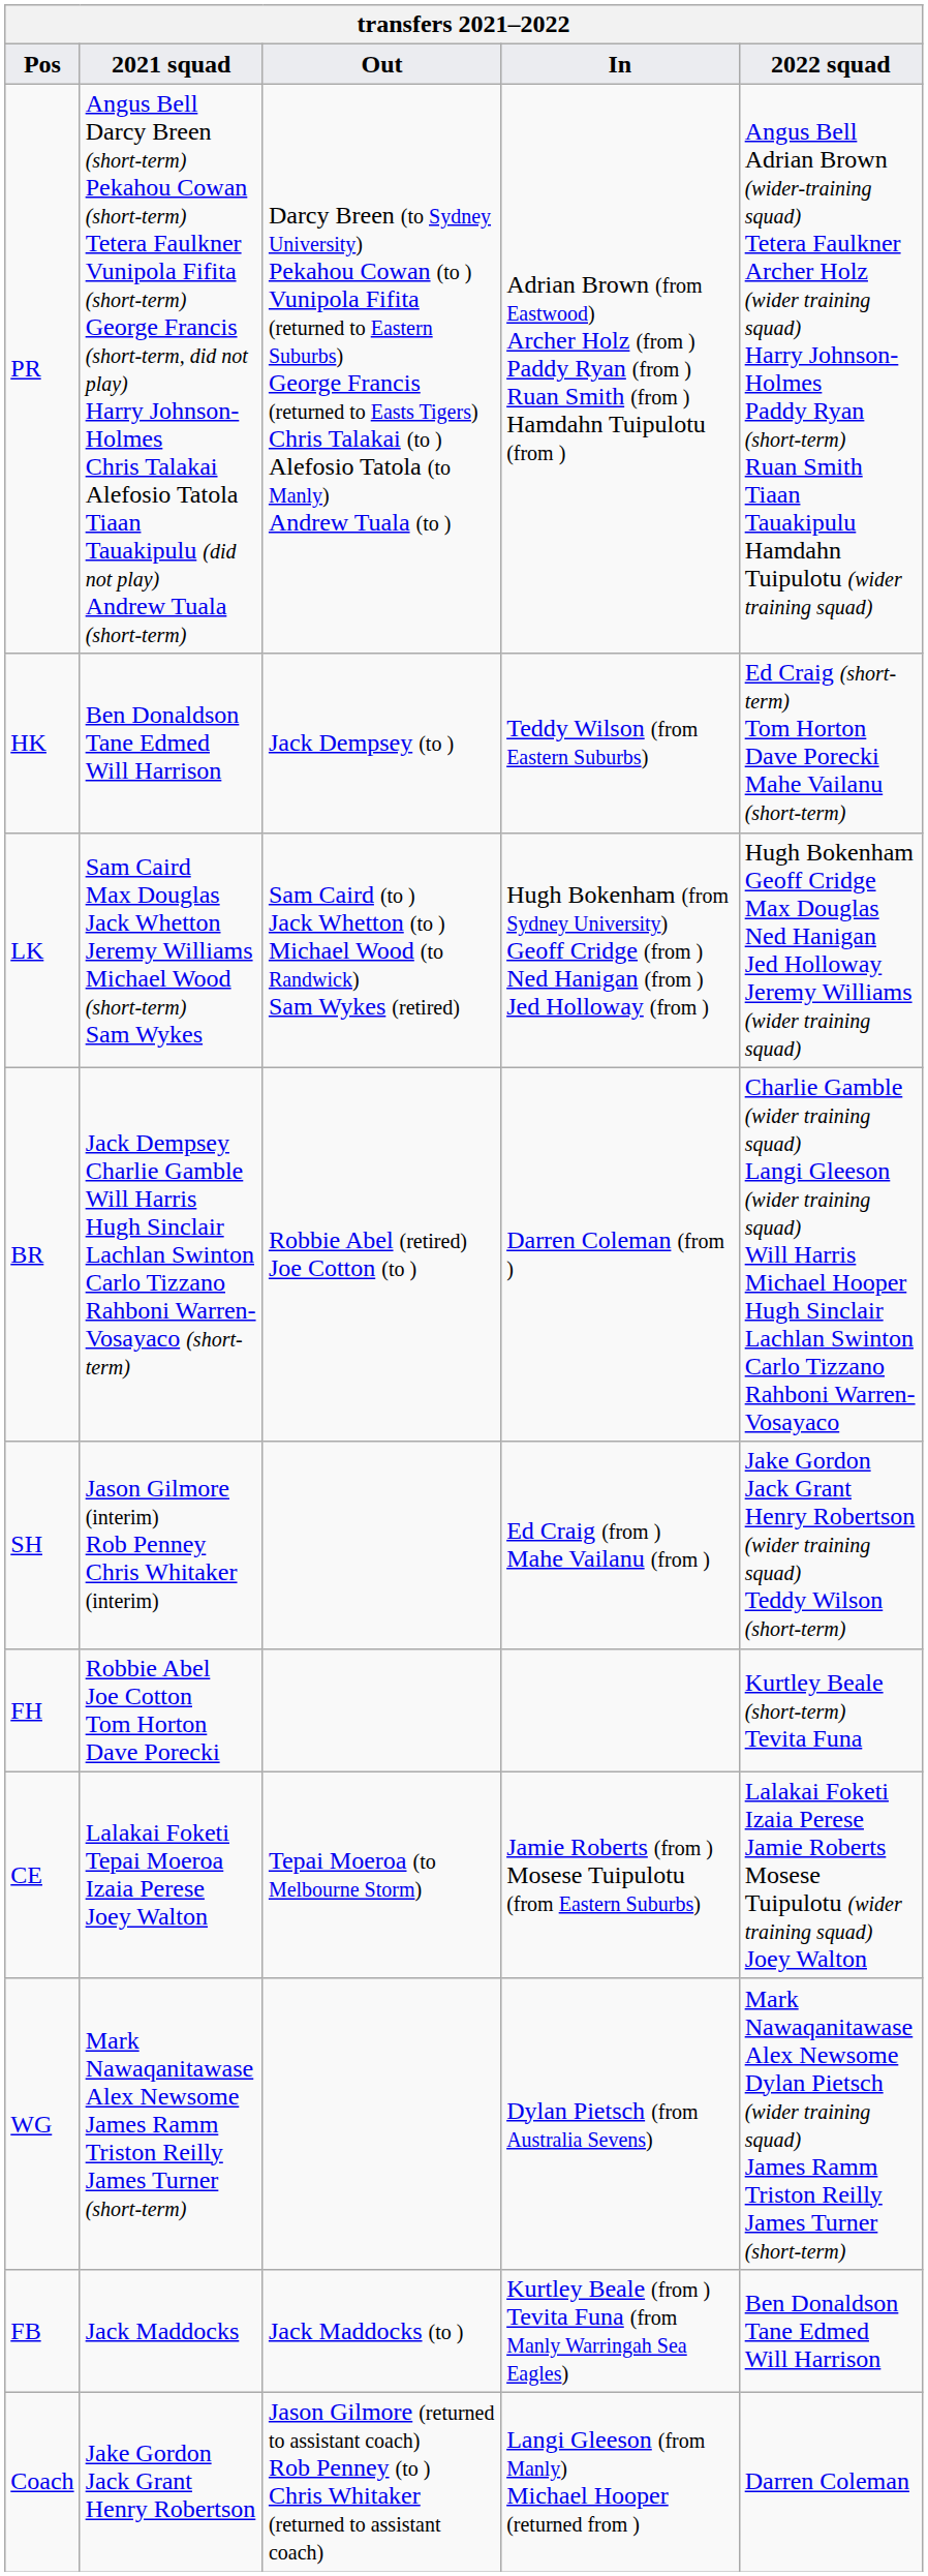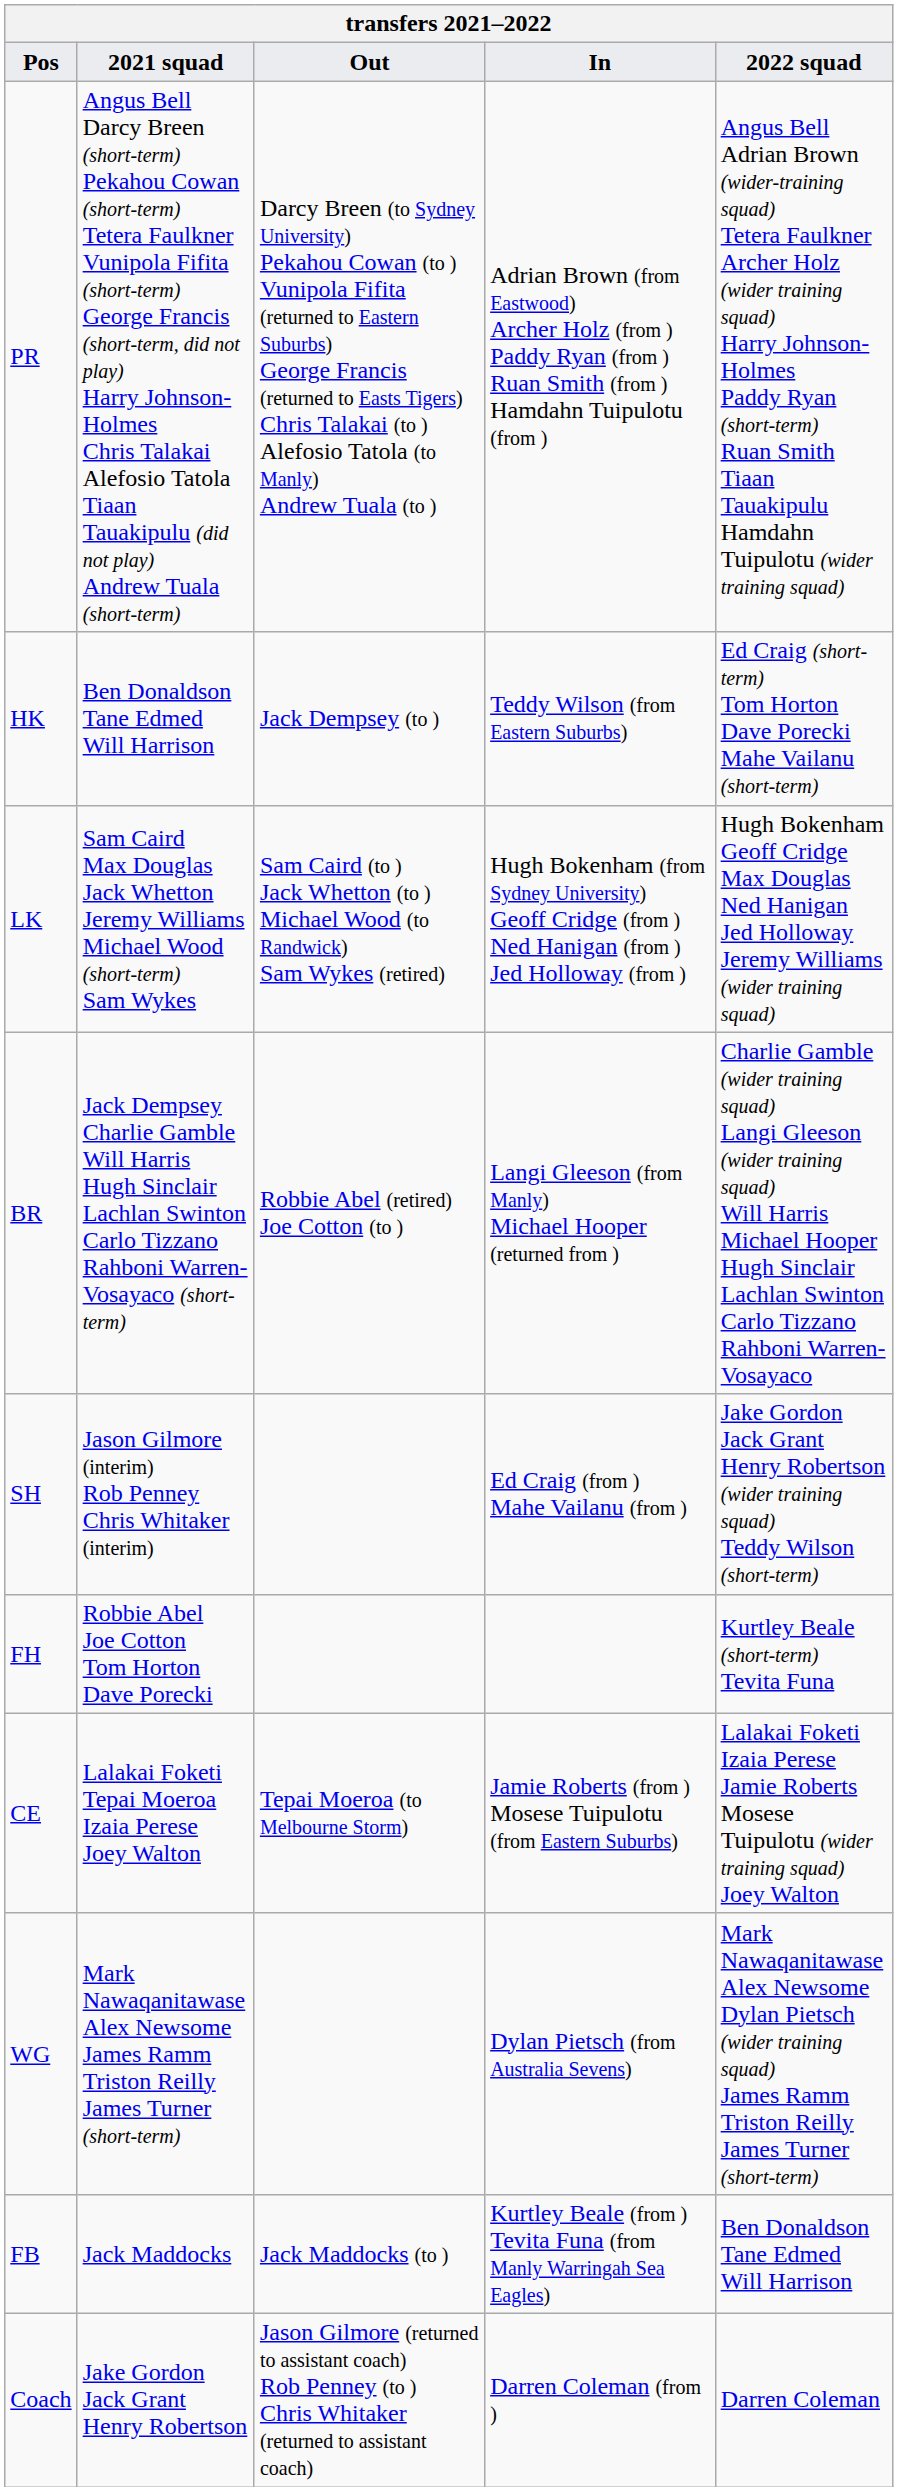 <table class="wikitable" style="text-align: left; width:95%">
 <tr>
 <th colspan="100%"> transfers 2021–2022</th>
 </tr>
 <tr>
 <th style="background:#ebecf0; width:6%;">Pos</th>
 <th style="background:#ebecf0; width:20%;">2021 squad</th>
 <th style="background:#ebecf0; width:27%;">Out</th>
 <th style="background:#ebecf0; width:27%;">In</th>
 <th style="background:#ebecf0; width:20%;">2022 squad</th>
 </tr>
 <tr>
 <td><a href='#'>PR</a></td>
 <td> <a href='#'>Angus Bell</a> <br> Darcy Breen <small><em>(short-term)</em></small> <br> <a href='#'>Pekahou Cowan</a> <small><em>(short-term)</em></small> <br> <a href='#'>Tetera Faulkner</a> <br> <a href='#'>Vunipola Fifita</a> <small><em>(short-term)</em></small> <br> <a href='#'>George Francis</a> <small><em>(short-term, did not play)</em></small> <br> <a href='#'>Harry Johnson-Holmes</a> <br> <a href='#'>Chris Talakai</a> <br> Alefosio Tatola <br> <a href='#'>Tiaan Tauakipulu</a> <small><em>(did not play)</em></small> <br> <a href='#'>Andrew Tuala</a> <small><em>(short-term)</em></small></td>
 <td>  Darcy Breen <small>(to <a href='#'>Sydney University</a>)</small> <br>  <a href='#'>Pekahou Cowan</a> <small>(to )</small> <br>  <a href='#'>Vunipola Fifita</a> <small>(returned to <a href='#'>Eastern Suburbs</a>)</small> <br>  <a href='#'>George Francis</a> <small>(returned to <a href='#'>Easts Tigers</a>)</small> <br>  <a href='#'>Chris Talakai</a> <small>(to )</small> <br>  Alefosio Tatola <small>(to <a href='#'>Manly</a>)</small> <br>  <a href='#'>Andrew Tuala</a> <small>(to )</small></td>
 <td>  Adrian Brown <small>(from <a href='#'>Eastwood</a>)</small> <br>  <a href='#'>Archer Holz</a> <small>(from )</small> <br>  <a href='#'>Paddy Ryan</a> <small>(from )</small> <br>  <a href='#'>Ruan Smith</a> <small>(from )</small> <br>  Hamdahn Tuipulotu <small>(from )</small></td>
 <td> <a href='#'>Angus Bell</a> <br> Adrian Brown <small><em>(wider-training squad)</em></small> <br> <a href='#'>Tetera Faulkner</a> <br> <a href='#'>Archer Holz</a> <small><em>(wider training squad)</em></small> <br> <a href='#'>Harry Johnson-Holmes</a> <br> <a href='#'>Paddy Ryan</a> <small><em>(short-term)</em></small> <br> <a href='#'>Ruan Smith</a> <br> <a href='#'>Tiaan Tauakipulu</a> <br> Hamdahn Tuipulotu <small><em>(wider training squad)</em></small></td>
 </tr>
 <tr>
 <td><a href='#'>HK</a></td>
 <td> <a href='#'>Ben Donaldson</a> <br> <a href='#'>Tane Edmed</a> <br> <a href='#'>Will Harrison</a></td>
 <td>  <a href='#'>Jack Dempsey</a> <small>(to )</small></td>
 <td>  <a href='#'>Teddy Wilson</a> <small>(from <a href='#'>Eastern Suburbs</a>)</small></td>
 <td> <a href='#'>Ed Craig</a> <small><em>(short-term)</em></small> <br> <a href='#'>Tom Horton</a> <br> <a href='#'>Dave Porecki</a> <br> <a href='#'>Mahe Vailanu</a> <small><em>(short-term)</em></small></td>
 </tr>
 <tr>
 <td><a href='#'>LK</a></td>
 <td> <a href='#'>Sam Caird</a> <br> <a href='#'>Max Douglas</a> <br> <a href='#'>Jack Whetton</a> <br> <a href='#'>Jeremy Williams</a> <br> <a href='#'>Michael Wood</a> <small><em>(short-term)</em></small> <br> <a href='#'>Sam Wykes</a></td>
 <td>  <a href='#'>Sam Caird</a> <small>(to )</small> <br>  <a href='#'>Jack Whetton</a> <small>(to )</small> <br>  <a href='#'>Michael Wood</a> <small>(to <a href='#'>Randwick</a>)</small> <br>  <a href='#'>Sam Wykes</a> <small>(retired)</small></td>
 <td>  Hugh Bokenham <small>(from <a href='#'>Sydney University</a>)</small> <br>  <a href='#'>Geoff Cridge</a> <small>(from )</small> <br>  <a href='#'>Ned Hanigan</a> <small>(from )</small> <br>  <a href='#'>Jed Holloway</a> <small>(from )</small></td>
 <td> Hugh Bokenham <br> <a href='#'>Geoff Cridge</a> <br> <a href='#'>Max Douglas</a> <br> <a href='#'>Ned Hanigan</a> <br> <a href='#'>Jed Holloway</a> <br> <a href='#'>Jeremy Williams</a> <small><em>(wider training squad)</em></small></td>
 </tr>
 <tr>
 <td><a href='#'>BR</a></td>
 <td> <a href='#'>Jack Dempsey</a> <br> <a href='#'>Charlie Gamble</a> <br> <a href='#'>Will Harris</a> <br> <a href='#'>Hugh Sinclair</a> <br> <a href='#'>Lachlan Swinton</a> <br> <a href='#'>Carlo Tizzano</a> <br> <a href='#'>Rahboni Warren-Vosayaco</a> <small><em>(short-term)</em></small></td>
 <td>  <a href='#'>Robbie Abel</a> <small>(retired)</small> <br>  <a href='#'>Joe Cotton</a> <small>(to )</small></td>
-<td>  <a href='#'>Darren Coleman</a> <small>(from )</small></td>
+<td>  <a href='#'>Langi Gleeson</a> <small>(from <a href='#'>Manly</a>)</small> <br>  <a href='#'>Michael Hooper</a> <small>(returned from )</small></td>
 <td> <a href='#'>Charlie Gamble</a> <small><em>(wider training squad)</em></small> <br> <a href='#'>Langi Gleeson</a> <small><em>(wider training squad)</em></small> <br> <a href='#'>Will Harris</a> <br> <a href='#'>Michael Hooper</a> <br> <a href='#'>Hugh Sinclair</a> <br> <a href='#'>Lachlan Swinton</a> <br> <a href='#'>Carlo Tizzano</a> <br> <a href='#'>Rahboni Warren-Vosayaco</a></td>
 </tr>
 <tr>
 <td><a href='#'>SH</a></td>
 <td> <a href='#'>Jason Gilmore</a> <small>(interim)</small> <br> <a href='#'>Rob Penney</a> <br> <a href='#'>Chris Whitaker</a> <small>(interim)</small></td>
 <td></td>
 <td>  <a href='#'>Ed Craig</a> <small>(from )</small> <br>  <a href='#'>Mahe Vailanu</a> <small>(from )</small></td>
 <td> <a href='#'>Jake Gordon</a> <br> <a href='#'>Jack Grant</a> <br> <a href='#'>Henry Robertson</a> <small><em>(wider training squad)</em></small> <br> <a href='#'>Teddy Wilson</a> <small><em>(short-term)</em></small></td>
 </tr>
 <tr>
 <td><a href='#'>FH</a></td>
 <td> <a href='#'>Robbie Abel</a> <br> <a href='#'>Joe Cotton</a> <br> <a href='#'>Tom Horton</a> <br> <a href='#'>Dave Porecki</a></td>
 <td></td>
 <td></td>
 <td> <a href='#'>Kurtley Beale</a> <small><em>(short-term)</em></small> <br> <a href='#'>Tevita Funa</a></td>
 </tr>
 <tr>
 <td><a href='#'>CE</a></td>
 <td> <a href='#'>Lalakai Foketi</a> <br> <a href='#'>Tepai Moeroa</a> <br> <a href='#'>Izaia Perese</a> <br> <a href='#'>Joey Walton</a></td>
 <td>  <a href='#'>Tepai Moeroa</a> <small>(to <a href='#'>Melbourne Storm</a>)</small></td>
 <td>  <a href='#'>Jamie Roberts</a> <small>(from )</small> <br>  Mosese Tuipulotu <small>(from <a href='#'>Eastern Suburbs</a>)</small></td>
 <td> <a href='#'>Lalakai Foketi</a> <br> <a href='#'>Izaia Perese</a> <br> <a href='#'>Jamie Roberts</a> <br> Mosese Tuipulotu <small><em>(wider training squad)</em></small> <br> <a href='#'>Joey Walton</a></td>
 </tr>
 <tr>
 <td><a href='#'>WG</a></td>
 <td> <a href='#'>Mark Nawaqanitawase</a> <br> <a href='#'>Alex Newsome</a> <br> <a href='#'>James Ramm</a> <br> <a href='#'>Triston Reilly</a> <br> <a href='#'>James Turner</a> <small><em>(short-term)</em></small></td>
 <td></td>
 <td>  <a href='#'>Dylan Pietsch</a> <small>(from <a href='#'>Australia Sevens</a>)</small></td>
 <td> <a href='#'>Mark Nawaqanitawase</a> <br> <a href='#'>Alex Newsome</a> <br> <a href='#'>Dylan Pietsch</a> <small><em>(wider training squad)</em></small> <br> <a href='#'>James Ramm</a> <br> <a href='#'>Triston Reilly</a> <br> <a href='#'>James Turner</a> <small><em>(short-term)</em></small></td>
 </tr>
 <tr>
 <td><a href='#'>FB</a></td>
 <td> <a href='#'>Jack Maddocks</a></td>
 <td>  <a href='#'>Jack Maddocks</a> <small>(to )</small></td>
 <td>  <a href='#'>Kurtley Beale</a> <small>(from )</small> <br>  <a href='#'>Tevita Funa</a> <small>(from <a href='#'>Manly Warringah Sea Eagles</a>)</small></td>
 <td> <a href='#'>Ben Donaldson</a> <br> <a href='#'>Tane Edmed</a> <br> <a href='#'>Will Harrison</a></td>
 </tr>
 <tr>
 <td><a href='#'>Coach</a></td>
 <td> <a href='#'>Jake Gordon</a> <br> <a href='#'>Jack Grant</a> <br> <a href='#'>Henry Robertson</a></td>
 <td>  <a href='#'>Jason Gilmore</a> <small>(returned to assistant coach)</small> <br>  <a href='#'>Rob Penney</a> <small>(to )</small> <br>  <a href='#'>Chris Whitaker</a> <small>(returned to assistant coach)</small></td>
-<td>  <a href='#'>Langi Gleeson</a> <small>(from <a href='#'>Manly</a>)</small> <br>  <a href='#'>Michael Hooper</a> <small>(returned from )</small></td>
+<td>  <a href='#'>Darren Coleman</a> <small>(from )</small></td>
 <td> <a href='#'>Darren Coleman</a></td>
 </tr>
 </table>
